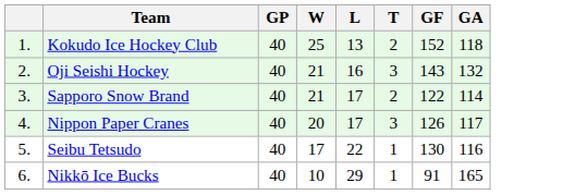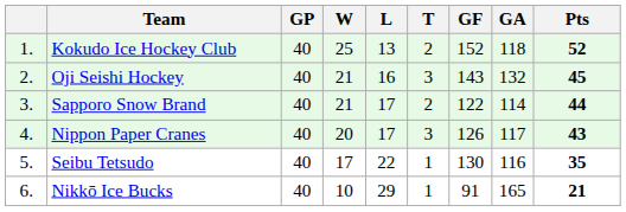 <table class="wikitable">
 <tr>
 <th width="30"></th>
 <th width="200">Team</th>
 <th width="30">GP</th>
 <th width="30">W</th>
 <th width="30">L</th>
 <th width="30">T</th>
 <th width="30">GF</th>
 <th width="30">GA</th>
+<th width="70">Pts</th>
 </tr>
 <tr bgcolor="#e6fae6" align="center">
 <td>1.</td>
 <td align="left"><a href='#'>Kokudo Ice Hockey Club</a></td>
 <td>40</td>
 <td>25</td>
 <td>13</td>
 <td>2</td>
 <td>152</td>
 <td>118</td>
+<td><strong>52</strong></td>
 </tr>
 <tr bgcolor="#e6fae6" align="center">
 <td>2.</td>
 <td align="left"><a href='#'>Oji Seishi Hockey</a></td>
 <td>40</td>
 <td>21</td>
 <td>16</td>
 <td>3</td>
 <td>143</td>
 <td>132</td>
+<td><strong>45</strong></td>
 </tr>
 <tr bgcolor="#e6fae6" align="center">
 <td>3.</td>
 <td align="left"><a href='#'>Sapporo Snow Brand</a></td>
 <td>40</td>
 <td>21</td>
 <td>17</td>
 <td>2</td>
 <td>122</td>
 <td>114</td>
+<td><strong>44</strong></td>
 </tr>
 <tr bgcolor="#e6fae6" align="center">
 <td>4.</td>
 <td align="left"><a href='#'>Nippon Paper Cranes</a></td>
 <td>40</td>
 <td>20</td>
 <td>17</td>
 <td>3</td>
 <td>126</td>
 <td>117</td>
+<td><strong>43</strong></td>
 </tr>
 <tr bgcolor="#FFFFFF" align="center">
 <td>5.</td>
 <td align="left"><a href='#'>Seibu Tetsudo</a></td>
 <td>40</td>
 <td>17</td>
 <td>22</td>
 <td>1</td>
 <td>130</td>
 <td>116</td>
+<td><strong>35</strong></td>
 </tr>
 <tr bgcolor="#FFFFFF" align="center">
 <td>6.</td>
 <td align="left"><a href='#'>Nikkō Ice Bucks</a></td>
 <td>40</td>
 <td>10</td>
 <td>29</td>
 <td>1</td>
 <td>91</td>
 <td>165</td>
+<td><strong>21</strong></td>
 </tr>
 </table>
